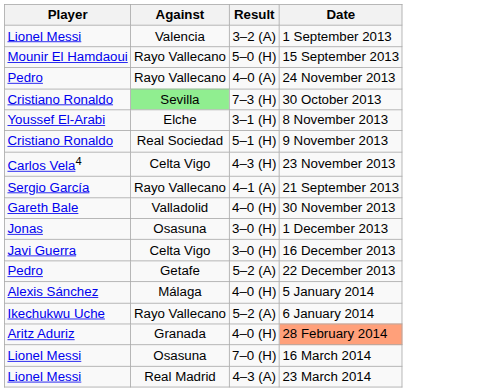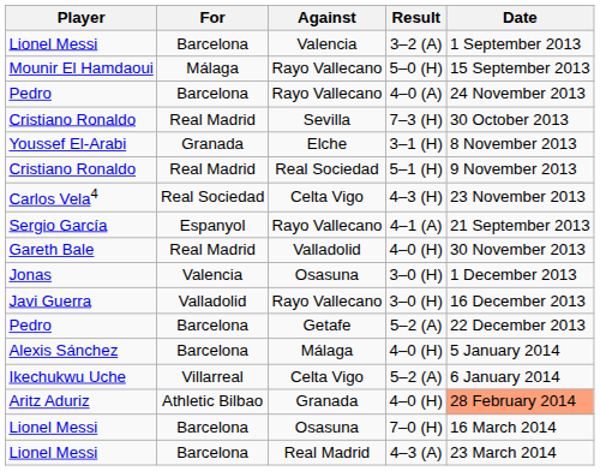 <table class="wikitable sortable">
 <tr>
 <th>Player</th>
+<th>For</th>
 <th>Against</th>
 <th>Result</th>
 <th>Date</th>
 </tr>
 <tr>
 <td> <a href='#'>Lionel Messi</a></td>
+<td align=center>Barcelona</td>
 <td align=center>Valencia</td>
 <td style="text-align:center">3–2 (A)</td>
 <td>1 September 2013</td>
 </tr>
 <tr>
 <td> <a href='#'>Mounir El Hamdaoui</a></td>
+<td align=center>Málaga</td>
 <td align=center>Rayo Vallecano</td>
 <td style="text-align:center">5–0 (H)</td>
 <td>15 September 2013</td>
 </tr>
 <tr>
 <td> <a href='#'>Pedro</a></td>
+<td align=center>Barcelona</td>
 <td align=center>Rayo Vallecano</td>
 <td style="text-align:center">4–0 (A)</td>
 <td>24 November 2013</td>
 </tr>
 <tr>
 <td> <a href='#'>Cristiano Ronaldo</a></td>
-<td align=center style="background: lightgreen;">Sevilla</td>
+<td align=center>Real Madrid</td>
+<td align=center>Sevilla</td>
 <td style="text-align:center">7–3 (H)</td>
 <td>30 October 2013</td>
 </tr>
 <tr>
 <td> <a href='#'>Youssef El-Arabi</a></td>
+<td align=center>Granada</td>
 <td align=center>Elche</td>
 <td style="text-align:center">3–1 (H)</td>
 <td>8 November 2013</td>
 </tr>
 <tr>
 <td> <a href='#'>Cristiano Ronaldo</a></td>
+<td align=center>Real Madrid</td>
 <td align=center>Real Sociedad</td>
 <td style="text-align:center">5–1 (H)</td>
 <td>9 November 2013</td>
 </tr>
 <tr>
 <td> <a href='#'>Carlos Vela</a><sup>4</sup></td>
+<td align=center>Real Sociedad</td>
 <td align=center>Celta Vigo</td>
 <td style="text-align:center">4–3 (H)</td>
 <td>23 November 2013</td>
 </tr>
 <tr>
 <td> <a href='#'>Sergio García</a></td>
+<td align=center>Espanyol</td>
 <td align=center>Rayo Vallecano</td>
 <td style="text-align:center">4–1 (A)</td>
 <td>21 September 2013</td>
 </tr>
 <tr>
 <td> <a href='#'>Gareth Bale</a></td>
+<td align=center>Real Madrid</td>
 <td align=center>Valladolid</td>
 <td style="text-align:center">4–0 (H)</td>
 <td>30 November 2013</td>
 </tr>
 <tr>
 <td> <a href='#'>Jonas</a></td>
+<td align=center>Valencia</td>
 <td align=center>Osasuna</td>
 <td style="text-align:center">3–0 (H)</td>
 <td>1 December 2013</td>
 </tr>
 <tr>
 <td> <a href='#'>Javi Guerra</a></td>
-<td align=center>Celta Vigo</td>
+<td align=center>Valladolid</td>
+<td align=center>Rayo Vallecano</td>
 <td style="text-align:center">3–0 (H)</td>
 <td>16 December 2013</td>
 </tr>
 <tr>
 <td> <a href='#'>Pedro</a></td>
+<td align=center>Barcelona</td>
 <td align=center>Getafe</td>
 <td style="text-align:center">5–2 (A)</td>
 <td>22 December 2013</td>
 </tr>
 <tr>
 <td> <a href='#'>Alexis Sánchez</a></td>
+<td align=center>Barcelona</td>
 <td align=center>Málaga</td>
 <td style="text-align:center">4–0 (H)</td>
 <td>5 January 2014</td>
 </tr>
 <tr>
 <td> <a href='#'>Ikechukwu Uche</a></td>
-<td align=center>Rayo Vallecano</td>
+<td align=center>Villarreal</td>
+<td align=center>Celta Vigo</td>
 <td style="text-align:center">5–2 (A)</td>
 <td>6 January 2014</td>
 </tr>
 <tr>
 <td> <a href='#'>Aritz Aduriz</a></td>
+<td align=center>Athletic Bilbao</td>
 <td align=center>Granada</td>
 <td style="text-align:center">4–0 (H)</td>
 <td style="background: lightsalmon;">28 February 2014</td>
 </tr>
 <tr>
 <td> <a href='#'>Lionel Messi</a></td>
+<td align=center>Barcelona</td>
 <td align=center>Osasuna</td>
 <td style="text-align:center">7–0 (H)</td>
 <td>16 March 2014</td>
 </tr>
 <tr>
 <td> <a href='#'>Lionel Messi</a></td>
+<td align=center>Barcelona</td>
 <td align=center>Real Madrid</td>
 <td style="text-align:center">4–3 (A)</td>
 <td>23 March 2014</td>
 </tr>
 </table>
